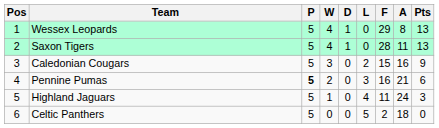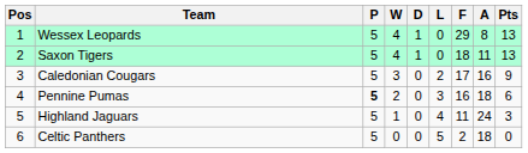 <table class="wikitable" style="text-align:centre; margin-right:2em;">
 <tr>
 <th width=20>Pos</th>
 <th width=400>Team</th>
 <th width=20>P</th>
 <th width=20>W</th>
 <th width=20>D</th>
 <th width=20>L</th>
 <th width=20>F</th>
 <th width=20>A</th>
 <th width=20>Pts</th>
 </tr>
 <tr align=center style="background: #ADFFD6;">
 <td>1</td>
 <td align="left">Wessex Leopards</td>
 <td>5</td>
 <td>4</td>
 <td>1</td>
 <td>0</td>
 <td>29</td>
 <td>8</td>
 <td>13</td>
 </tr>
 <tr align=center style="background: #ADFFD6;">
 <td>2</td>
 <td align="left">Saxon Tigers</td>
 <td>5</td>
 <td>4</td>
 <td>1</td>
 <td>0</td>
-<td>28</td>
+<td>18</td>
 <td>11</td>
 <td>13</td>
 </tr>
 <tr align=center>
 <td>3</td>
 <td align="left">Caledonian Cougars</td>
 <td>5</td>
 <td>3</td>
 <td>0</td>
 <td>2</td>
-<td>15</td>
+<td>17</td>
 <td>16</td>
 <td>9</td>
 </tr>
 <tr align=center>
 <td>4</td>
 <td align="left">Pennine Pumas</td>
 <td><strong>5</strong></td>
 <td>2</td>
 <td>0</td>
 <td>3</td>
 <td>16</td>
-<td>21</td>
+<td>18</td>
 <td>6</td>
 </tr>
 <tr align=center>
 <td>5</td>
 <td align="left">Highland Jaguars</td>
 <td>5</td>
 <td>1</td>
 <td>0</td>
 <td>4</td>
 <td>11</td>
 <td>24</td>
 <td>3</td>
 </tr>
 <tr align=center>
 <td>6</td>
 <td align="left">Celtic Panthers</td>
 <td>5</td>
 <td>0</td>
 <td>0</td>
 <td>5</td>
 <td>2</td>
 <td>18</td>
 <td>0</td>
 </tr>
 </table>
